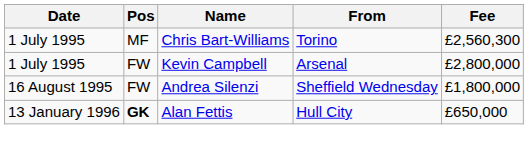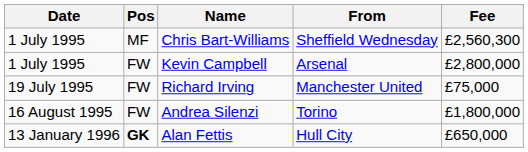 <table class="wikitable">
 <tr>
 <th>Date</th>
 <th>Pos</th>
 <th>Name</th>
 <th>From</th>
 <th>Fee</th>
 </tr>
 <tr>
 <td>1 July 1995</td>
 <td>MF</td>
 <td><a href='#'>Chris Bart-Williams</a></td>
-<td><a href='#'>Torino</a></td>
+<td><a href='#'>Sheffield Wednesday</a></td>
 <td>£2,560,300</td>
 </tr>
 <tr>
 <td>1 July 1995</td>
 <td>FW</td>
 <td><a href='#'>Kevin Campbell</a></td>
 <td><a href='#'>Arsenal</a></td>
 <td>£2,800,000</td>
 </tr>
 <tr>
+<td>19 July 1995</td>
+<td>FW</td>
+<td><a href='#'>Richard Irving</a></td>
+<td><a href='#'>Manchester United</a></td>
+<td>£75,000</td>
+</tr>
+<tr>
 <td>16 August 1995</td>
 <td>FW</td>
 <td><a href='#'>Andrea Silenzi</a></td>
-<td><a href='#'>Sheffield Wednesday</a></td>
+<td><a href='#'>Torino</a></td>
 <td>£1,800,000</td>
 </tr>
 <tr>
 <td>13 January 1996</td>
 <td><strong>GK</strong></td>
 <td><a href='#'>Alan Fettis</a></td>
 <td><a href='#'>Hull City</a></td>
 <td>£650,000</td>
 </tr>
 </table>
